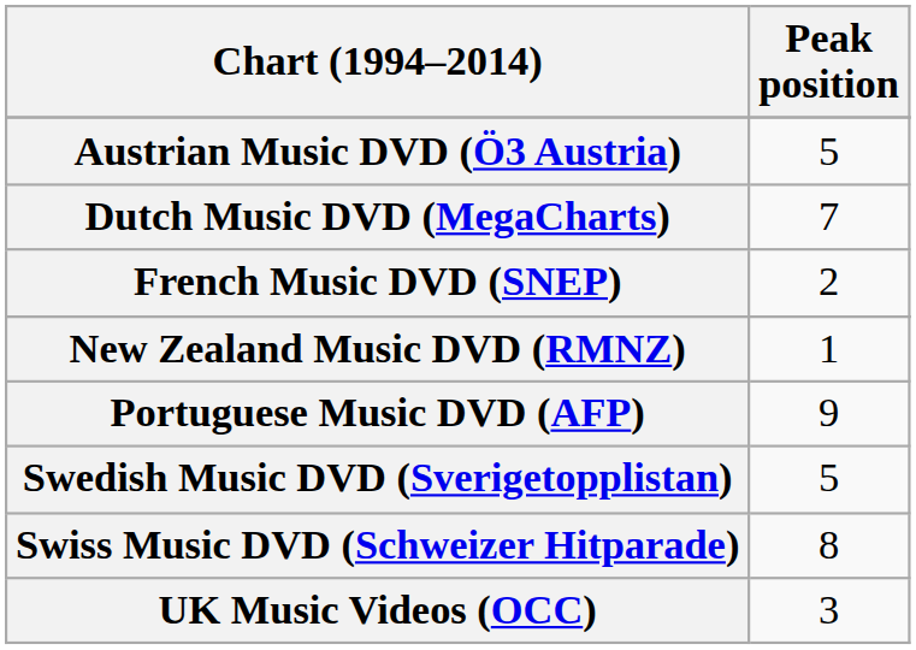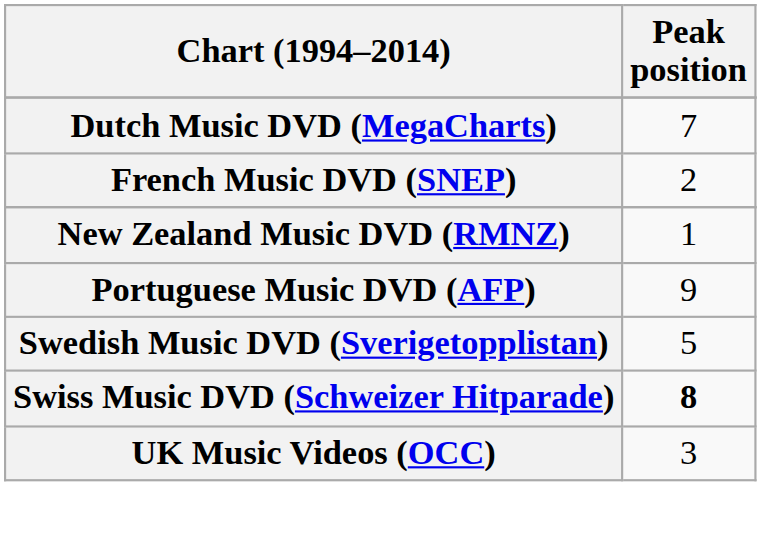 <table class="wikitable sortable plainrowheaders" style="text-align:center">
 <tr>
 <th scope="col">Chart (1994–2014)</th>
 <th scope="col">Peak<br>position</th>
 </tr>
 <tr>
-</tr>
-<tr>
-<th scope="row">Austrian Music DVD (<a href='#'>Ö3 Austria</a>)</th>
-<td>5</td>
 </tr>
 <tr>
 <th scope="row">Dutch Music DVD (<a href='#'>MegaCharts</a>)</th>
 <td>7</td>
 </tr>
 <tr>
 <th scope="row">French Music DVD (<a href='#'>SNEP</a>)</th>
 <td>2</td>
 </tr>
 <tr>
 </tr>
 <tr>
 <th scope="row">New Zealand Music DVD (<a href='#'>RMNZ</a>)</th>
 <td>1</td>
 </tr>
 <tr>
 <th scope="row">Portuguese Music DVD (<a href='#'>AFP</a>)</th>
 <td>9</td>
 </tr>
 <tr>
 <th scope="row">Swedish Music DVD (<a href='#'>Sverigetopplistan</a>)</th>
 <td>5</td>
 </tr>
 <tr>
 <th scope="row">Swiss Music DVD (<a href='#'>Schweizer Hitparade</a>)</th>
-<td>8</td>
+<td><strong>8</strong></td>
 </tr>
 <tr>
 <th scope="row">UK Music Videos (<a href='#'>OCC</a>)</th>
 <td>3</td>
 </tr>
 </table>
